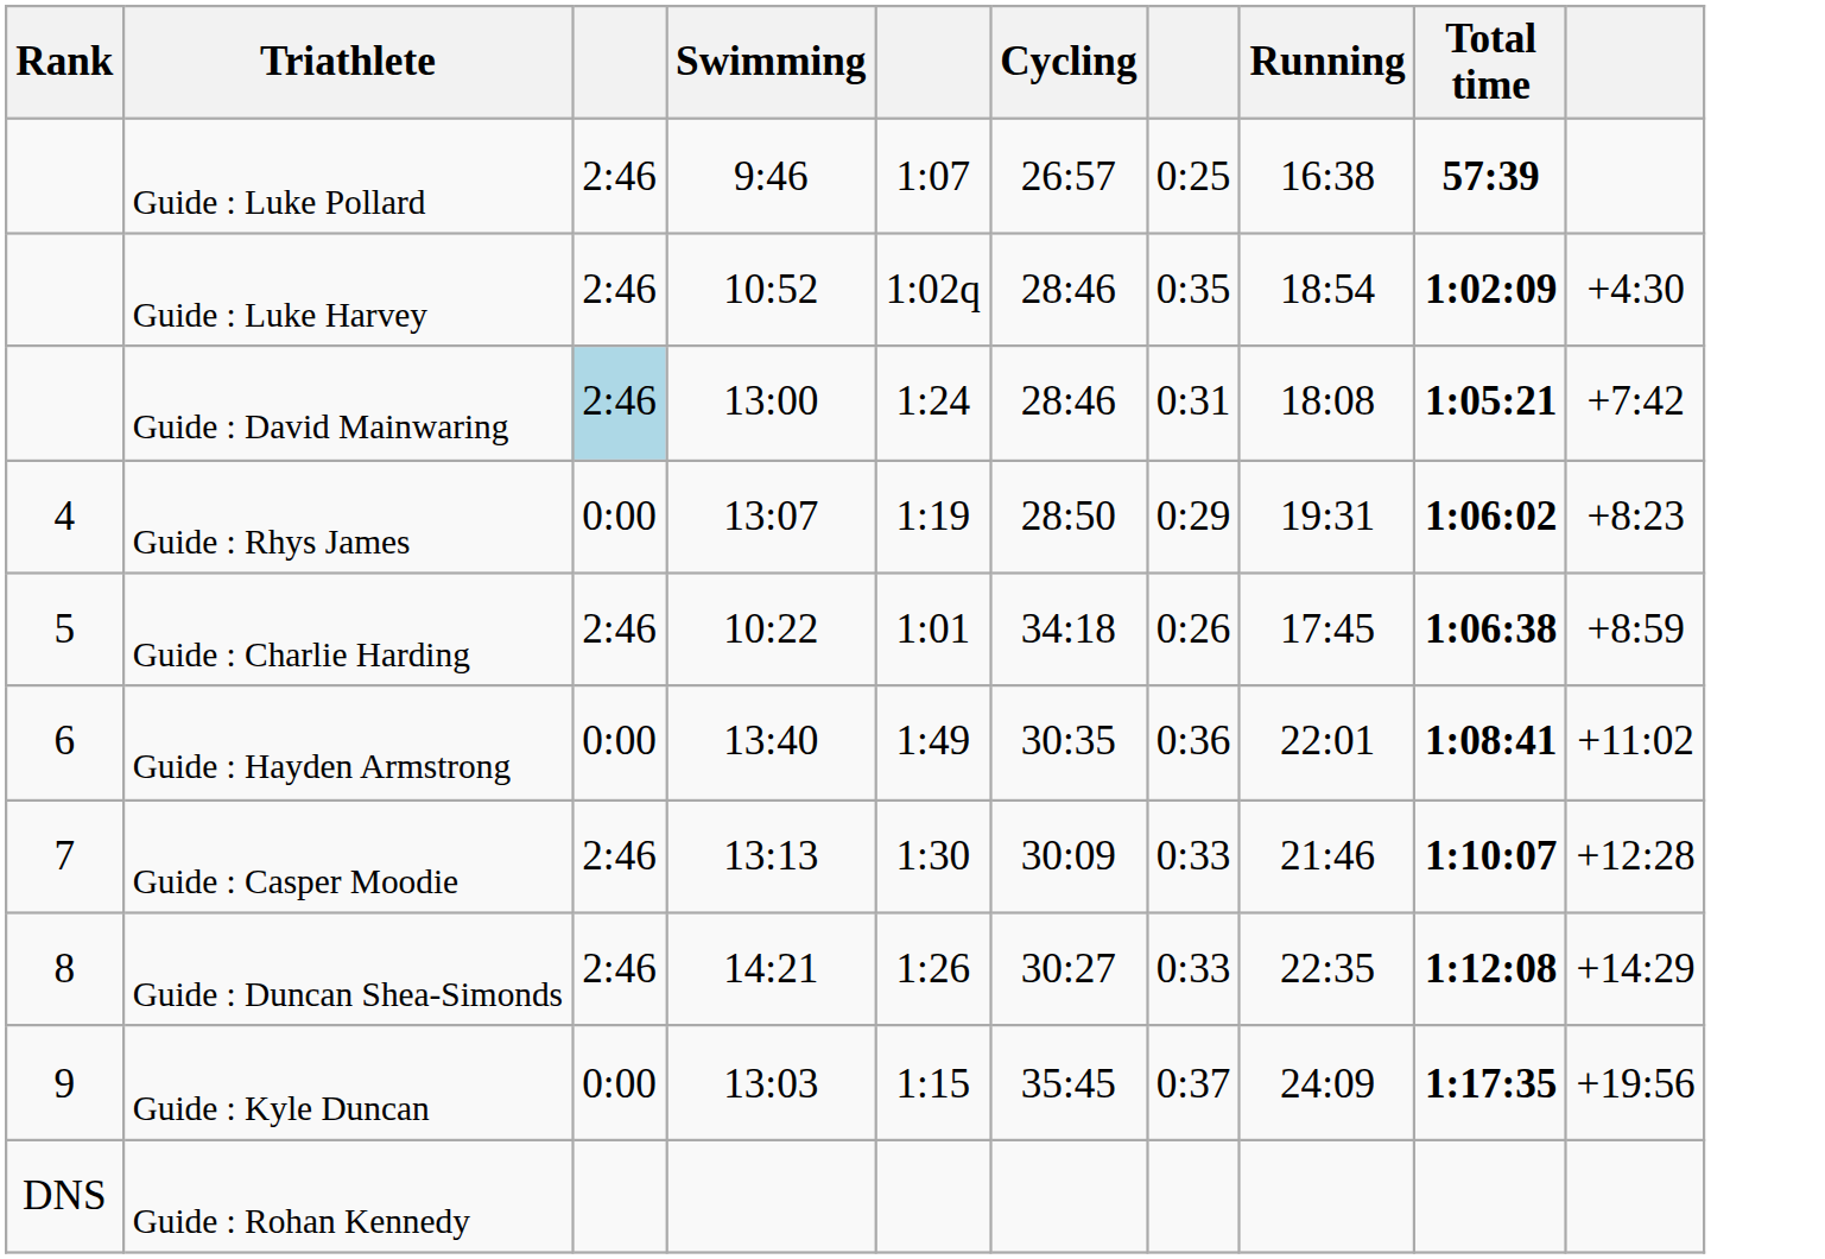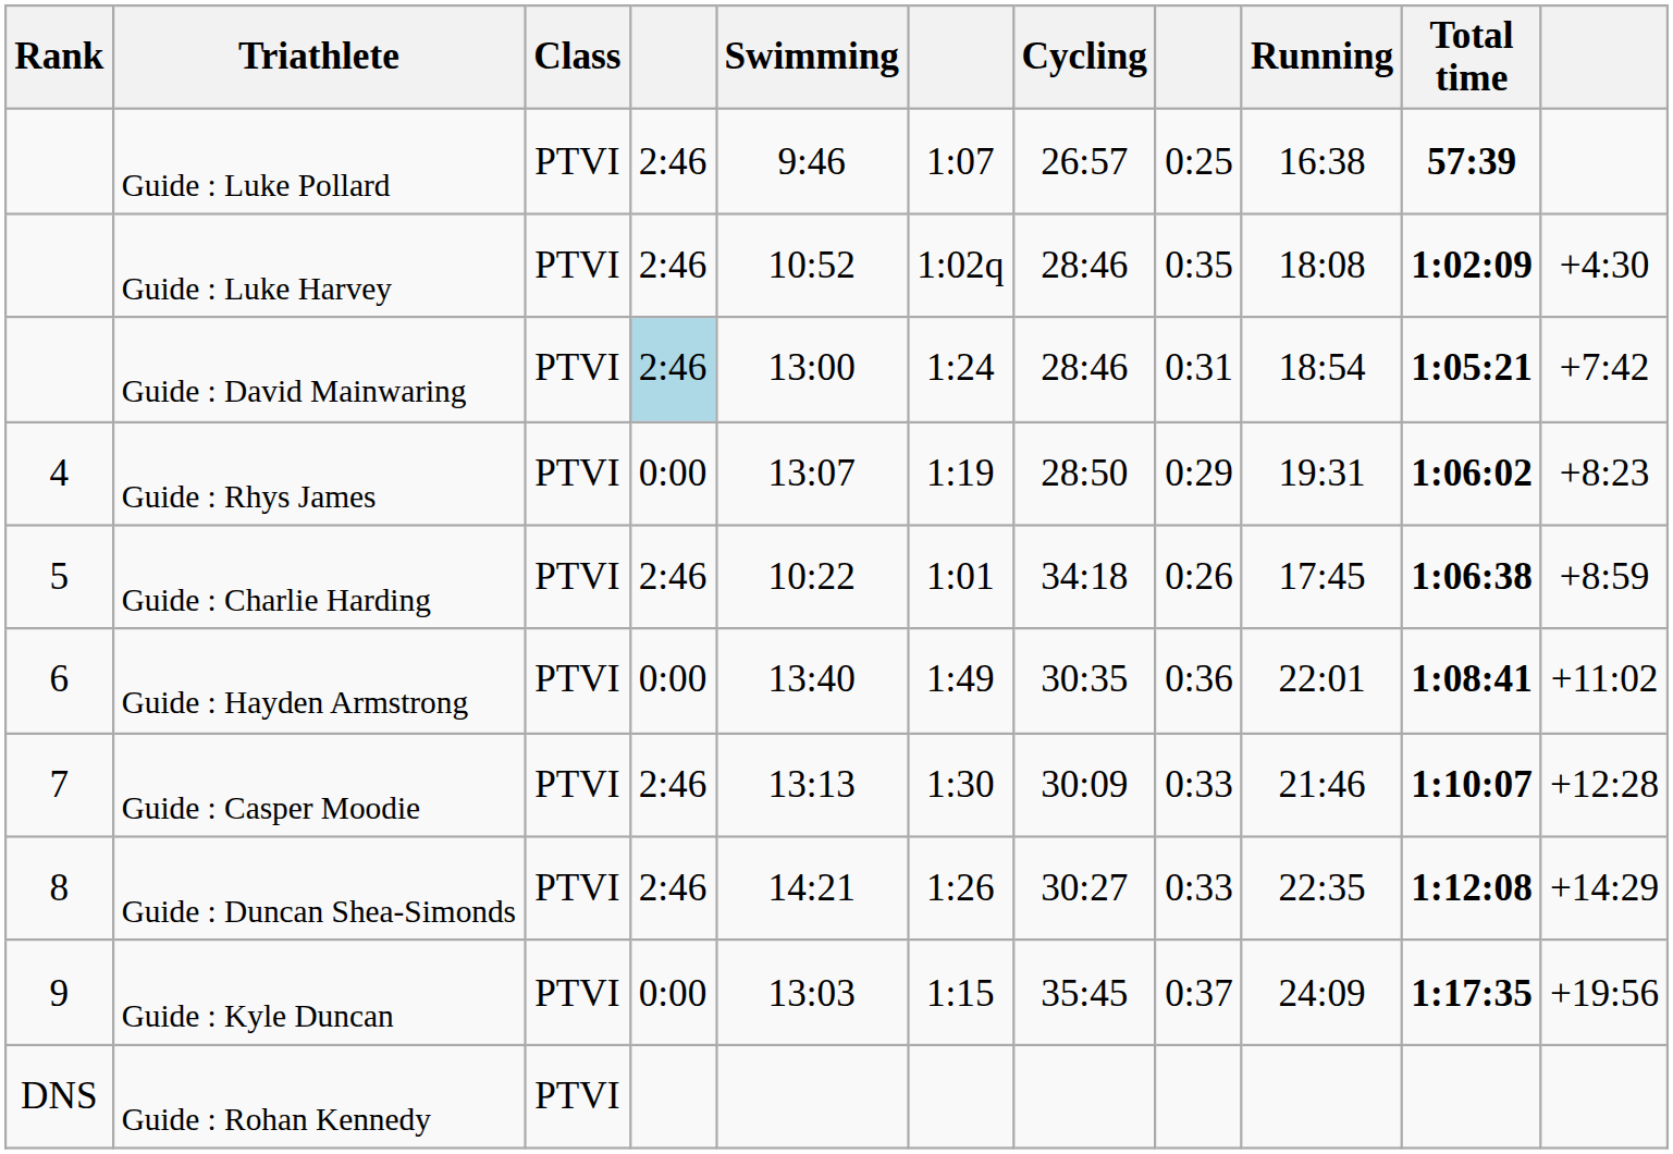 <table class="wikitable sortable" style="text-align:center">
 <tr>
 <th>Rank</th>
 <th>Triathlete</th>
+<th>Class</th>
 <th></th>
 <th>Swimming</th>
 <th></th>
 <th>Cycling</th>
 <th></th>
 <th>Running</th>
 <th>Total<br>time</th>
 <th></th>
 </tr>
 <tr>
 <td></td>
 <td align=left><br><small>Guide : Luke Pollard</small></td>
+<td>PTVI</td>
 <td>2:46</td>
 <td>9:46</td>
 <td>1:07</td>
 <td>26:57</td>
 <td>0:25</td>
 <td>16:38</td>
 <td><strong>57:39</strong></td>
 <td></td>
 </tr>
 <tr>
 <td></td>
 <td align=left><br><small>Guide : Luke Harvey</small></td>
+<td>PTVI</td>
 <td>2:46</td>
 <td>10:52</td>
 <td>1:02q</td>
 <td>28:46</td>
 <td>0:35</td>
-<td>18:54</td>
+<td>18:08</td>
 <td><strong>1:02:09</strong></td>
 <td>+4:30</td>
 </tr>
 <tr>
 <td></td>
 <td align=left><br><small>Guide : David Mainwaring</small></td>
+<td>PTVI</td>
 <td style="background: lightblue;">2:46</td>
 <td>13:00</td>
 <td>1:24</td>
 <td>28:46</td>
 <td>0:31</td>
-<td>18:08</td>
+<td>18:54</td>
 <td><strong>1:05:21</strong></td>
 <td>+7:42</td>
 </tr>
 <tr>
 <td>4</td>
 <td align=left><br><small>Guide : Rhys James</small></td>
+<td>PTVI</td>
 <td>0:00</td>
 <td>13:07</td>
 <td>1:19</td>
 <td>28:50</td>
 <td>0:29</td>
 <td>19:31</td>
 <td><strong>1:06:02</strong></td>
 <td>+8:23</td>
 </tr>
 <tr>
 <td>5</td>
 <td align=left><br><small>Guide : Charlie Harding</small></td>
+<td>PTVI</td>
 <td>2:46</td>
 <td>10:22</td>
 <td>1:01</td>
 <td>34:18</td>
 <td>0:26</td>
 <td>17:45</td>
 <td><strong>1:06:38</strong></td>
 <td>+8:59</td>
 </tr>
 <tr>
 <td>6</td>
 <td align=left><br><small>Guide : Hayden Armstrong</small></td>
+<td>PTVI</td>
 <td>0:00</td>
 <td>13:40</td>
 <td>1:49</td>
 <td>30:35</td>
 <td>0:36</td>
 <td>22:01</td>
 <td><strong>1:08:41</strong></td>
 <td>+11:02</td>
 </tr>
 <tr>
 <td>7</td>
 <td align=left><br><small>Guide : Casper Moodie</small></td>
+<td>PTVI</td>
 <td>2:46</td>
 <td>13:13</td>
 <td>1:30</td>
 <td>30:09</td>
 <td>0:33</td>
 <td>21:46</td>
 <td><strong>1:10:07</strong></td>
 <td>+12:28</td>
 </tr>
 <tr>
 <td>8</td>
 <td align=left><br><small>Guide : Duncan Shea-Simonds</small></td>
+<td>PTVI</td>
 <td>2:46</td>
 <td>14:21</td>
 <td>1:26</td>
 <td>30:27</td>
 <td>0:33</td>
 <td>22:35</td>
 <td><strong>1:12:08</strong></td>
 <td>+14:29</td>
 </tr>
 <tr>
 <td>9</td>
 <td align=left><br><small>Guide : Kyle Duncan</small></td>
+<td>PTVI</td>
 <td>0:00</td>
 <td>13:03</td>
 <td>1:15</td>
 <td>35:45</td>
 <td>0:37</td>
 <td>24:09</td>
 <td><strong>1:17:35</strong></td>
 <td>+19:56</td>
 </tr>
 <tr>
 <td>DNS</td>
 <td align=left><br><small>Guide : Rohan Kennedy</small></td>
+<td>PTVI</td>
 <td></td>
 <td></td>
 <td></td>
 <td></td>
 <td></td>
 <td></td>
 <td></td>
 <td></td>
 </tr>
 </table>
